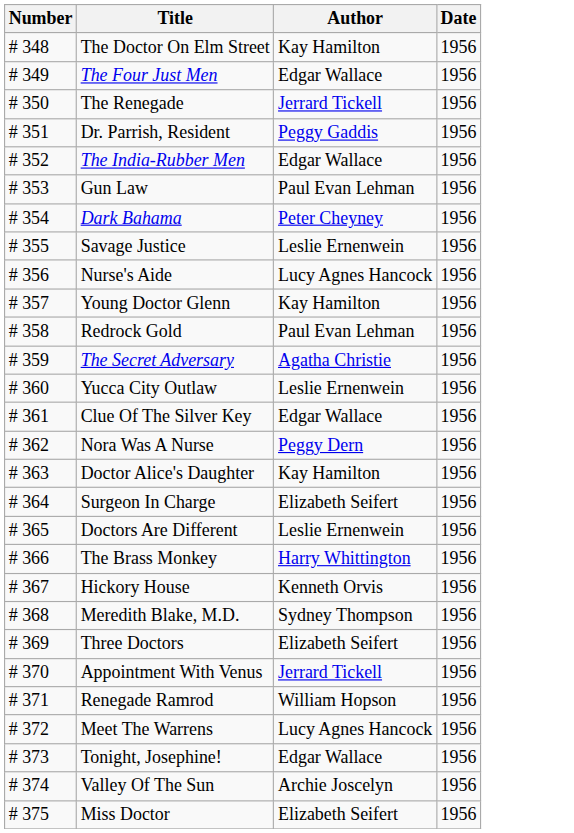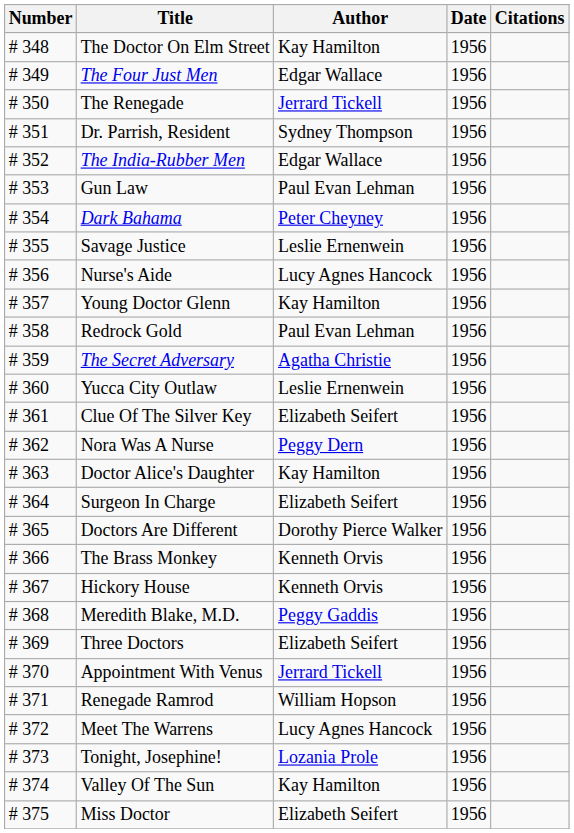 <table class="wikitable">
 <tr>
 <th>Number</th>
 <th>Title</th>
 <th>Author</th>
 <th>Date</th>
+<th>Citations</th>
 </tr>
 <tr>
 <td># 348</td>
 <td>The Doctor On Elm Street</td>
 <td>Kay Hamilton</td>
 <td>1956</td>
+<td></td>
 </tr>
 <tr>
 <td># 349</td>
 <td><em><a href='#'>The Four Just Men</a></em></td>
 <td>Edgar Wallace</td>
 <td>1956</td>
+<td></td>
 </tr>
 <tr>
 <td># 350</td>
 <td>The Renegade</td>
 <td><a href='#'>Jerrard Tickell</a></td>
 <td>1956</td>
+<td></td>
 </tr>
 <tr>
 <td># 351</td>
 <td>Dr. Parrish, Resident</td>
-<td><a href='#'>Peggy Gaddis</a></td>
+<td>Sydney Thompson</td>
 <td>1956</td>
+<td></td>
 </tr>
 <tr>
 <td># 352</td>
 <td><em><a href='#'>The India-Rubber Men</a></em></td>
 <td>Edgar Wallace</td>
 <td>1956</td>
+<td></td>
 </tr>
 <tr>
 <td># 353</td>
 <td>Gun Law</td>
 <td>Paul Evan Lehman</td>
 <td>1956</td>
+<td></td>
 </tr>
 <tr>
 <td># 354</td>
 <td><em><a href='#'>Dark Bahama</a></em></td>
 <td><a href='#'>Peter Cheyney</a></td>
 <td>1956</td>
+<td></td>
 </tr>
 <tr>
 <td># 355</td>
 <td>Savage Justice</td>
 <td>Leslie Ernenwein</td>
 <td>1956</td>
+<td></td>
 </tr>
 <tr>
 <td># 356</td>
 <td>Nurse's Aide</td>
 <td>Lucy Agnes Hancock</td>
 <td>1956</td>
+<td></td>
 </tr>
 <tr>
 <td># 357</td>
 <td>Young Doctor Glenn</td>
 <td>Kay Hamilton</td>
 <td>1956</td>
+<td></td>
 </tr>
 <tr>
 <td># 358</td>
 <td>Redrock Gold</td>
 <td>Paul Evan Lehman</td>
 <td>1956</td>
+<td></td>
 </tr>
 <tr>
 <td># 359</td>
 <td><em><a href='#'>The Secret Adversary</a></em></td>
 <td><a href='#'>Agatha Christie</a></td>
 <td>1956</td>
+<td></td>
 </tr>
 <tr>
 <td># 360</td>
 <td>Yucca City Outlaw</td>
 <td>Leslie Ernenwein</td>
 <td>1956</td>
+<td></td>
 </tr>
 <tr>
 <td># 361</td>
 <td>Clue Of The Silver Key</td>
-<td>Edgar Wallace</td>
+<td>Elizabeth Seifert</td>
 <td>1956</td>
+<td></td>
 </tr>
 <tr>
 <td># 362</td>
 <td>Nora Was A Nurse</td>
 <td><a href='#'>Peggy Dern</a></td>
 <td>1956</td>
+<td></td>
 </tr>
 <tr>
 <td># 363</td>
 <td>Doctor Alice's Daughter</td>
 <td>Kay Hamilton</td>
 <td>1956</td>
+<td></td>
 </tr>
 <tr>
 <td># 364</td>
 <td>Surgeon In Charge</td>
 <td>Elizabeth Seifert</td>
 <td>1956</td>
+<td></td>
 </tr>
 <tr>
 <td># 365</td>
 <td>Doctors Are Different</td>
-<td>Leslie Ernenwein</td>
+<td>Dorothy Pierce Walker</td>
 <td>1956</td>
+<td></td>
 </tr>
 <tr>
 <td># 366</td>
 <td>The Brass Monkey</td>
-<td><a href='#'>Harry Whittington</a></td>
+<td>Kenneth Orvis</td>
 <td>1956</td>
+<td></td>
 </tr>
 <tr>
 <td># 367</td>
 <td>Hickory House</td>
 <td>Kenneth Orvis</td>
 <td>1956</td>
+<td></td>
 </tr>
 <tr>
 <td># 368</td>
 <td>Meredith Blake, M.D.</td>
-<td>Sydney Thompson</td>
+<td><a href='#'>Peggy Gaddis</a></td>
 <td>1956</td>
+<td></td>
 </tr>
 <tr>
 <td># 369</td>
 <td>Three Doctors</td>
 <td>Elizabeth Seifert</td>
 <td>1956</td>
+<td></td>
 </tr>
 <tr>
 <td># 370</td>
 <td>Appointment With Venus</td>
 <td><a href='#'>Jerrard Tickell</a></td>
 <td>1956</td>
+<td></td>
 </tr>
 <tr>
 <td># 371</td>
 <td>Renegade Ramrod</td>
 <td>William Hopson</td>
 <td>1956</td>
+<td></td>
 </tr>
 <tr>
 <td># 372</td>
 <td>Meet The Warrens</td>
 <td>Lucy Agnes Hancock</td>
 <td>1956</td>
+<td></td>
 </tr>
 <tr>
 <td># 373</td>
 <td>Tonight, Josephine!</td>
-<td>Edgar Wallace</td>
+<td><a href='#'>Lozania Prole</a></td>
 <td>1956</td>
+<td></td>
 </tr>
 <tr>
 <td># 374</td>
 <td>Valley Of The Sun</td>
-<td>Archie Joscelyn</td>
+<td>Kay Hamilton</td>
 <td>1956</td>
+<td></td>
 </tr>
 <tr>
 <td># 375</td>
 <td>Miss Doctor</td>
 <td>Elizabeth Seifert</td>
 <td>1956</td>
+<td></td>
 </tr>
 </table>
